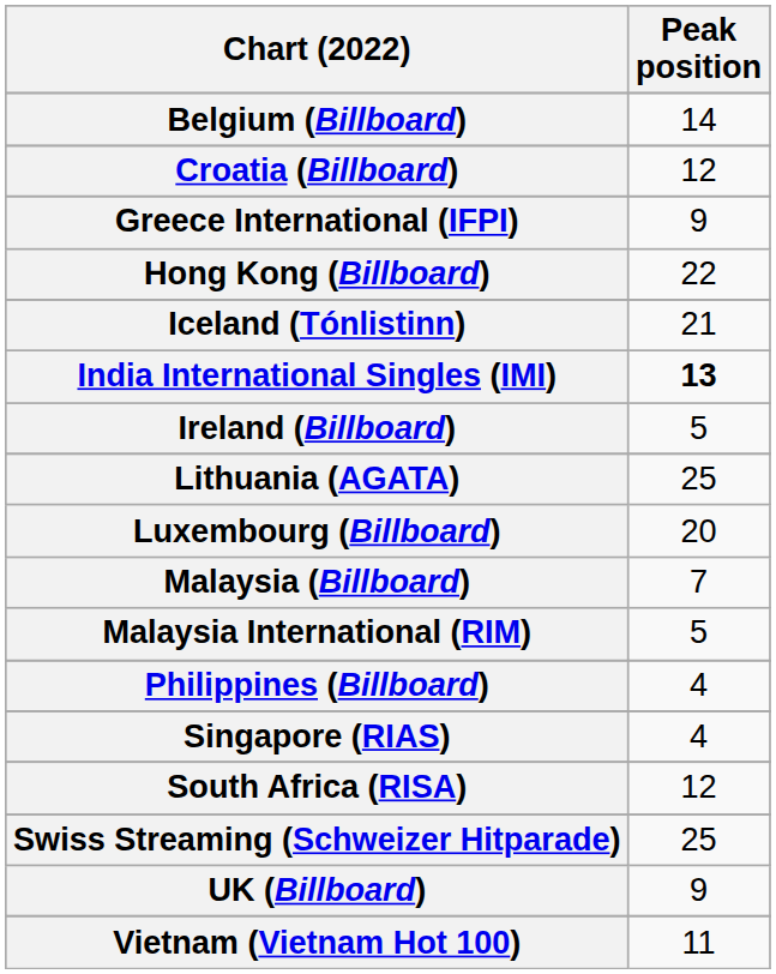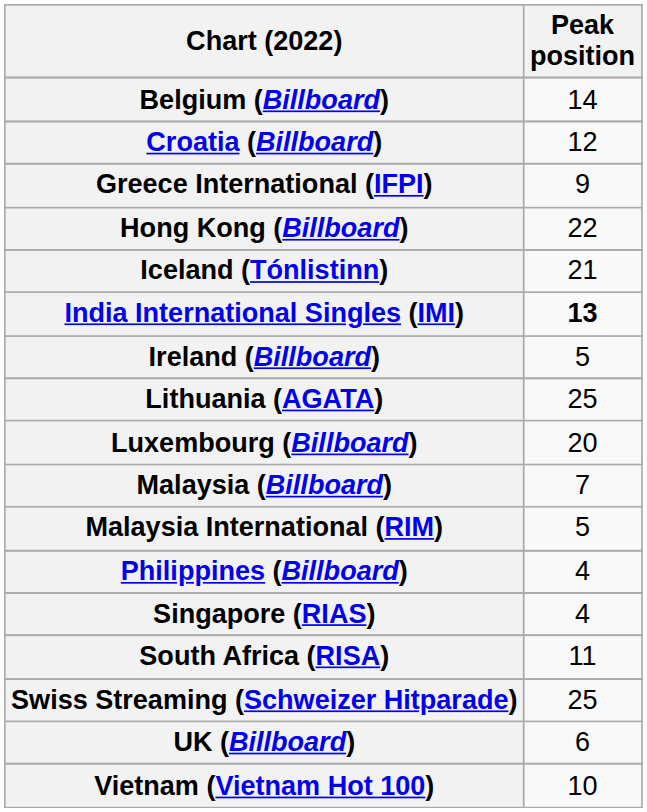 <table class="wikitable sortable plainrowheaders" style="text-align:center">
 <tr>
 <th scope="col">Chart (2022)</th>
 <th scope="col">Peak<br>position</th>
 </tr>
 <tr>
 </tr>
 <tr>
 </tr>
 <tr>
 <th scope="row">Belgium (<em><a href='#'>Billboard</a></em>)</th>
 <td>14</td>
 </tr>
 <tr>
 </tr>
 <tr>
 <th scope="row"><a href='#'>Croatia</a> (<em><a href='#'>Billboard</a></em>)</th>
 <td>12</td>
 </tr>
 <tr>
 </tr>
 <tr>
 </tr>
 <tr>
 </tr>
 <tr>
 </tr>
 <tr>
 </tr>
 <tr>
 <th scope="row">Greece International (<a href='#'>IFPI</a>)</th>
 <td>9</td>
 </tr>
 <tr>
 <th scope="row">Hong Kong (<em><a href='#'>Billboard</a></em>)</th>
 <td>22</td>
 </tr>
 <tr>
 </tr>
 <tr>
 <th scope="row">Iceland (<a href='#'>Tónlistinn</a>)</th>
 <td>21</td>
 </tr>
 <tr>
 <th scope="row"><a href='#'>India International Singles</a> (<a href='#'>IMI</a>)</th>
 <td><strong>13</strong></td>
 </tr>
 <tr>
 <th scope="row">Ireland (<em><a href='#'>Billboard</a></em>)</th>
 <td>5</td>
 </tr>
 <tr>
 </tr>
 <tr>
 <th scope="row">Lithuania (<a href='#'>AGATA</a>)</th>
 <td>25</td>
 </tr>
 <tr>
 <th scope="row">Luxembourg (<em><a href='#'>Billboard</a></em>)</th>
 <td>20</td>
 </tr>
 <tr>
 <th scope="row">Malaysia (<em><a href='#'>Billboard</a></em>)</th>
 <td>7</td>
 </tr>
 <tr>
 <th scope="row">Malaysia International (<a href='#'>RIM</a>)</th>
 <td>5</td>
 </tr>
 <tr>
 </tr>
 <tr>
 </tr>
 <tr>
 <th scope="row"><a href='#'>Philippines</a> (<em><a href='#'>Billboard</a></em>)</th>
 <td>4</td>
 </tr>
 <tr>
 </tr>
 <tr>
 <th scope="row">Singapore (<a href='#'>RIAS</a>)</th>
 <td>4</td>
 </tr>
 <tr>
 </tr>
 <tr>
 <th scope="row">South Africa (<a href='#'>RISA</a>)</th>
-<td>12</td>
+<td>11</td>
 </tr>
 <tr>
 </tr>
 <tr>
 </tr>
 <tr>
 <th scope="row">Swiss Streaming (<a href='#'>Schweizer Hitparade</a>)</th>
 <td>25</td>
 </tr>
 <tr>
 <th scope="row">UK (<em><a href='#'>Billboard</a></em>)</th>
-<td>9</td>
+<td>6</td>
 </tr>
 <tr>
 </tr>
 <tr>
 </tr>
 <tr>
 <th scope="row">Vietnam (<a href='#'>Vietnam Hot 100</a>)</th>
-<td>11</td>
+<td>10</td>
 </tr>
 </table>
